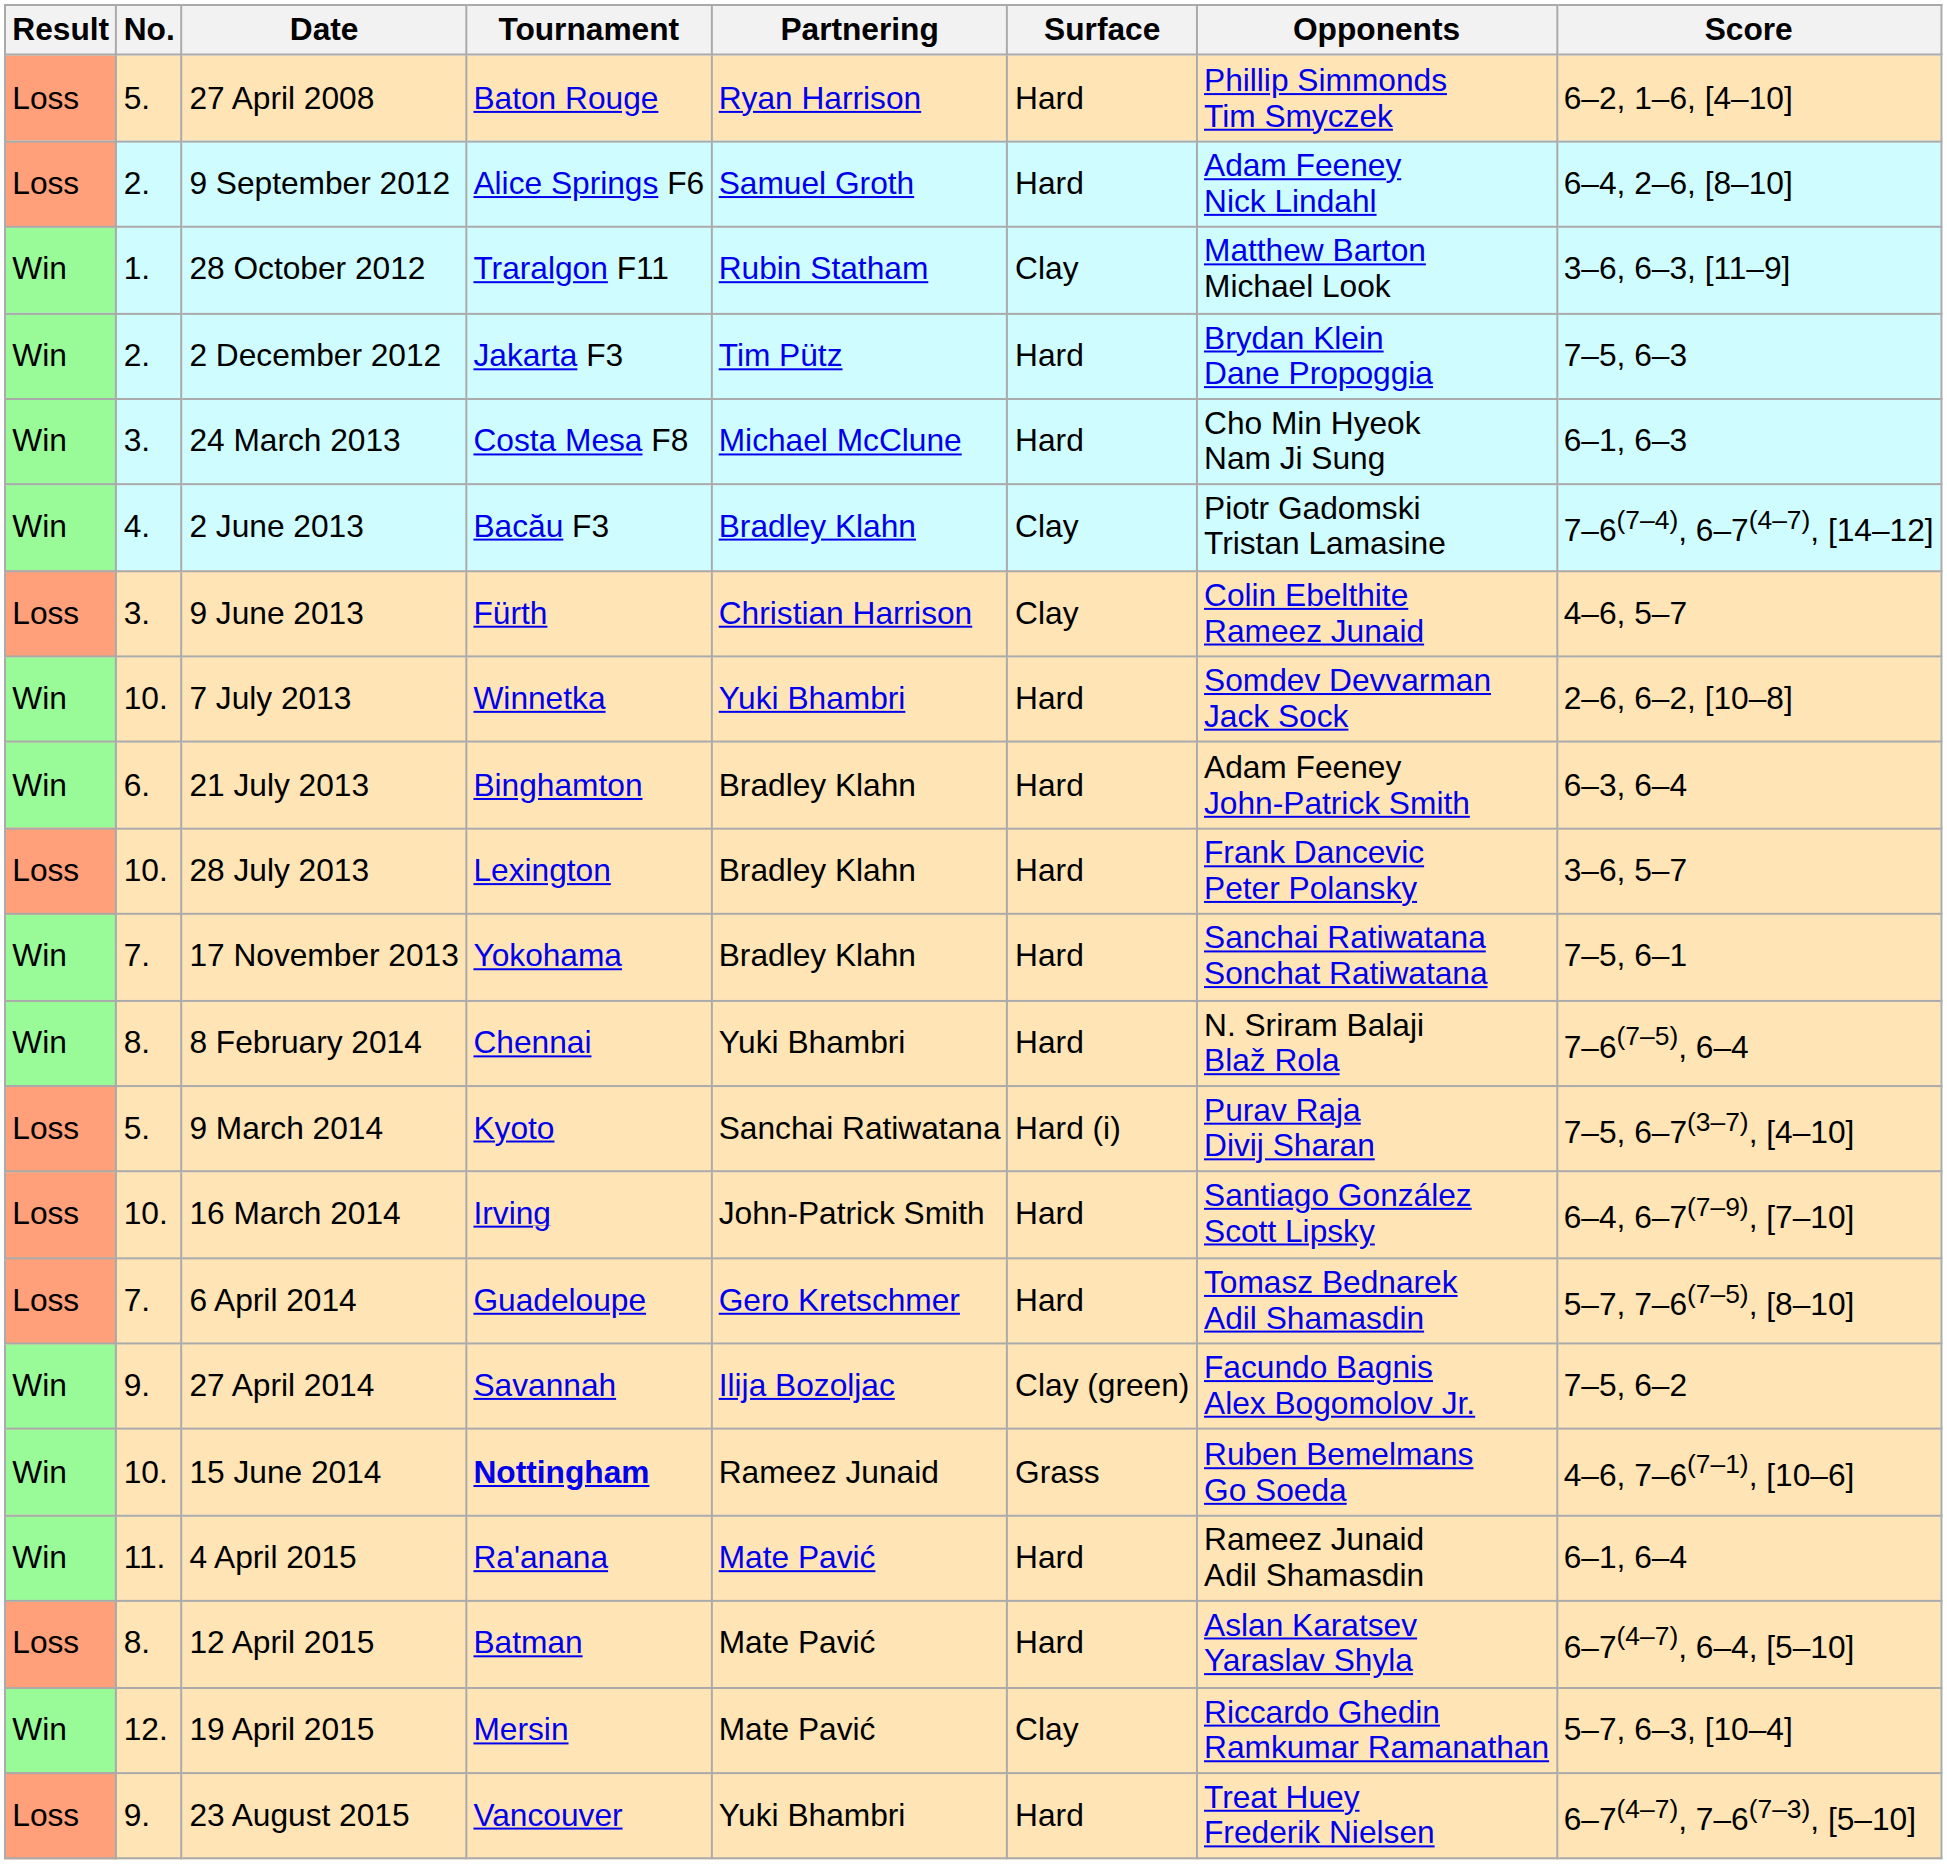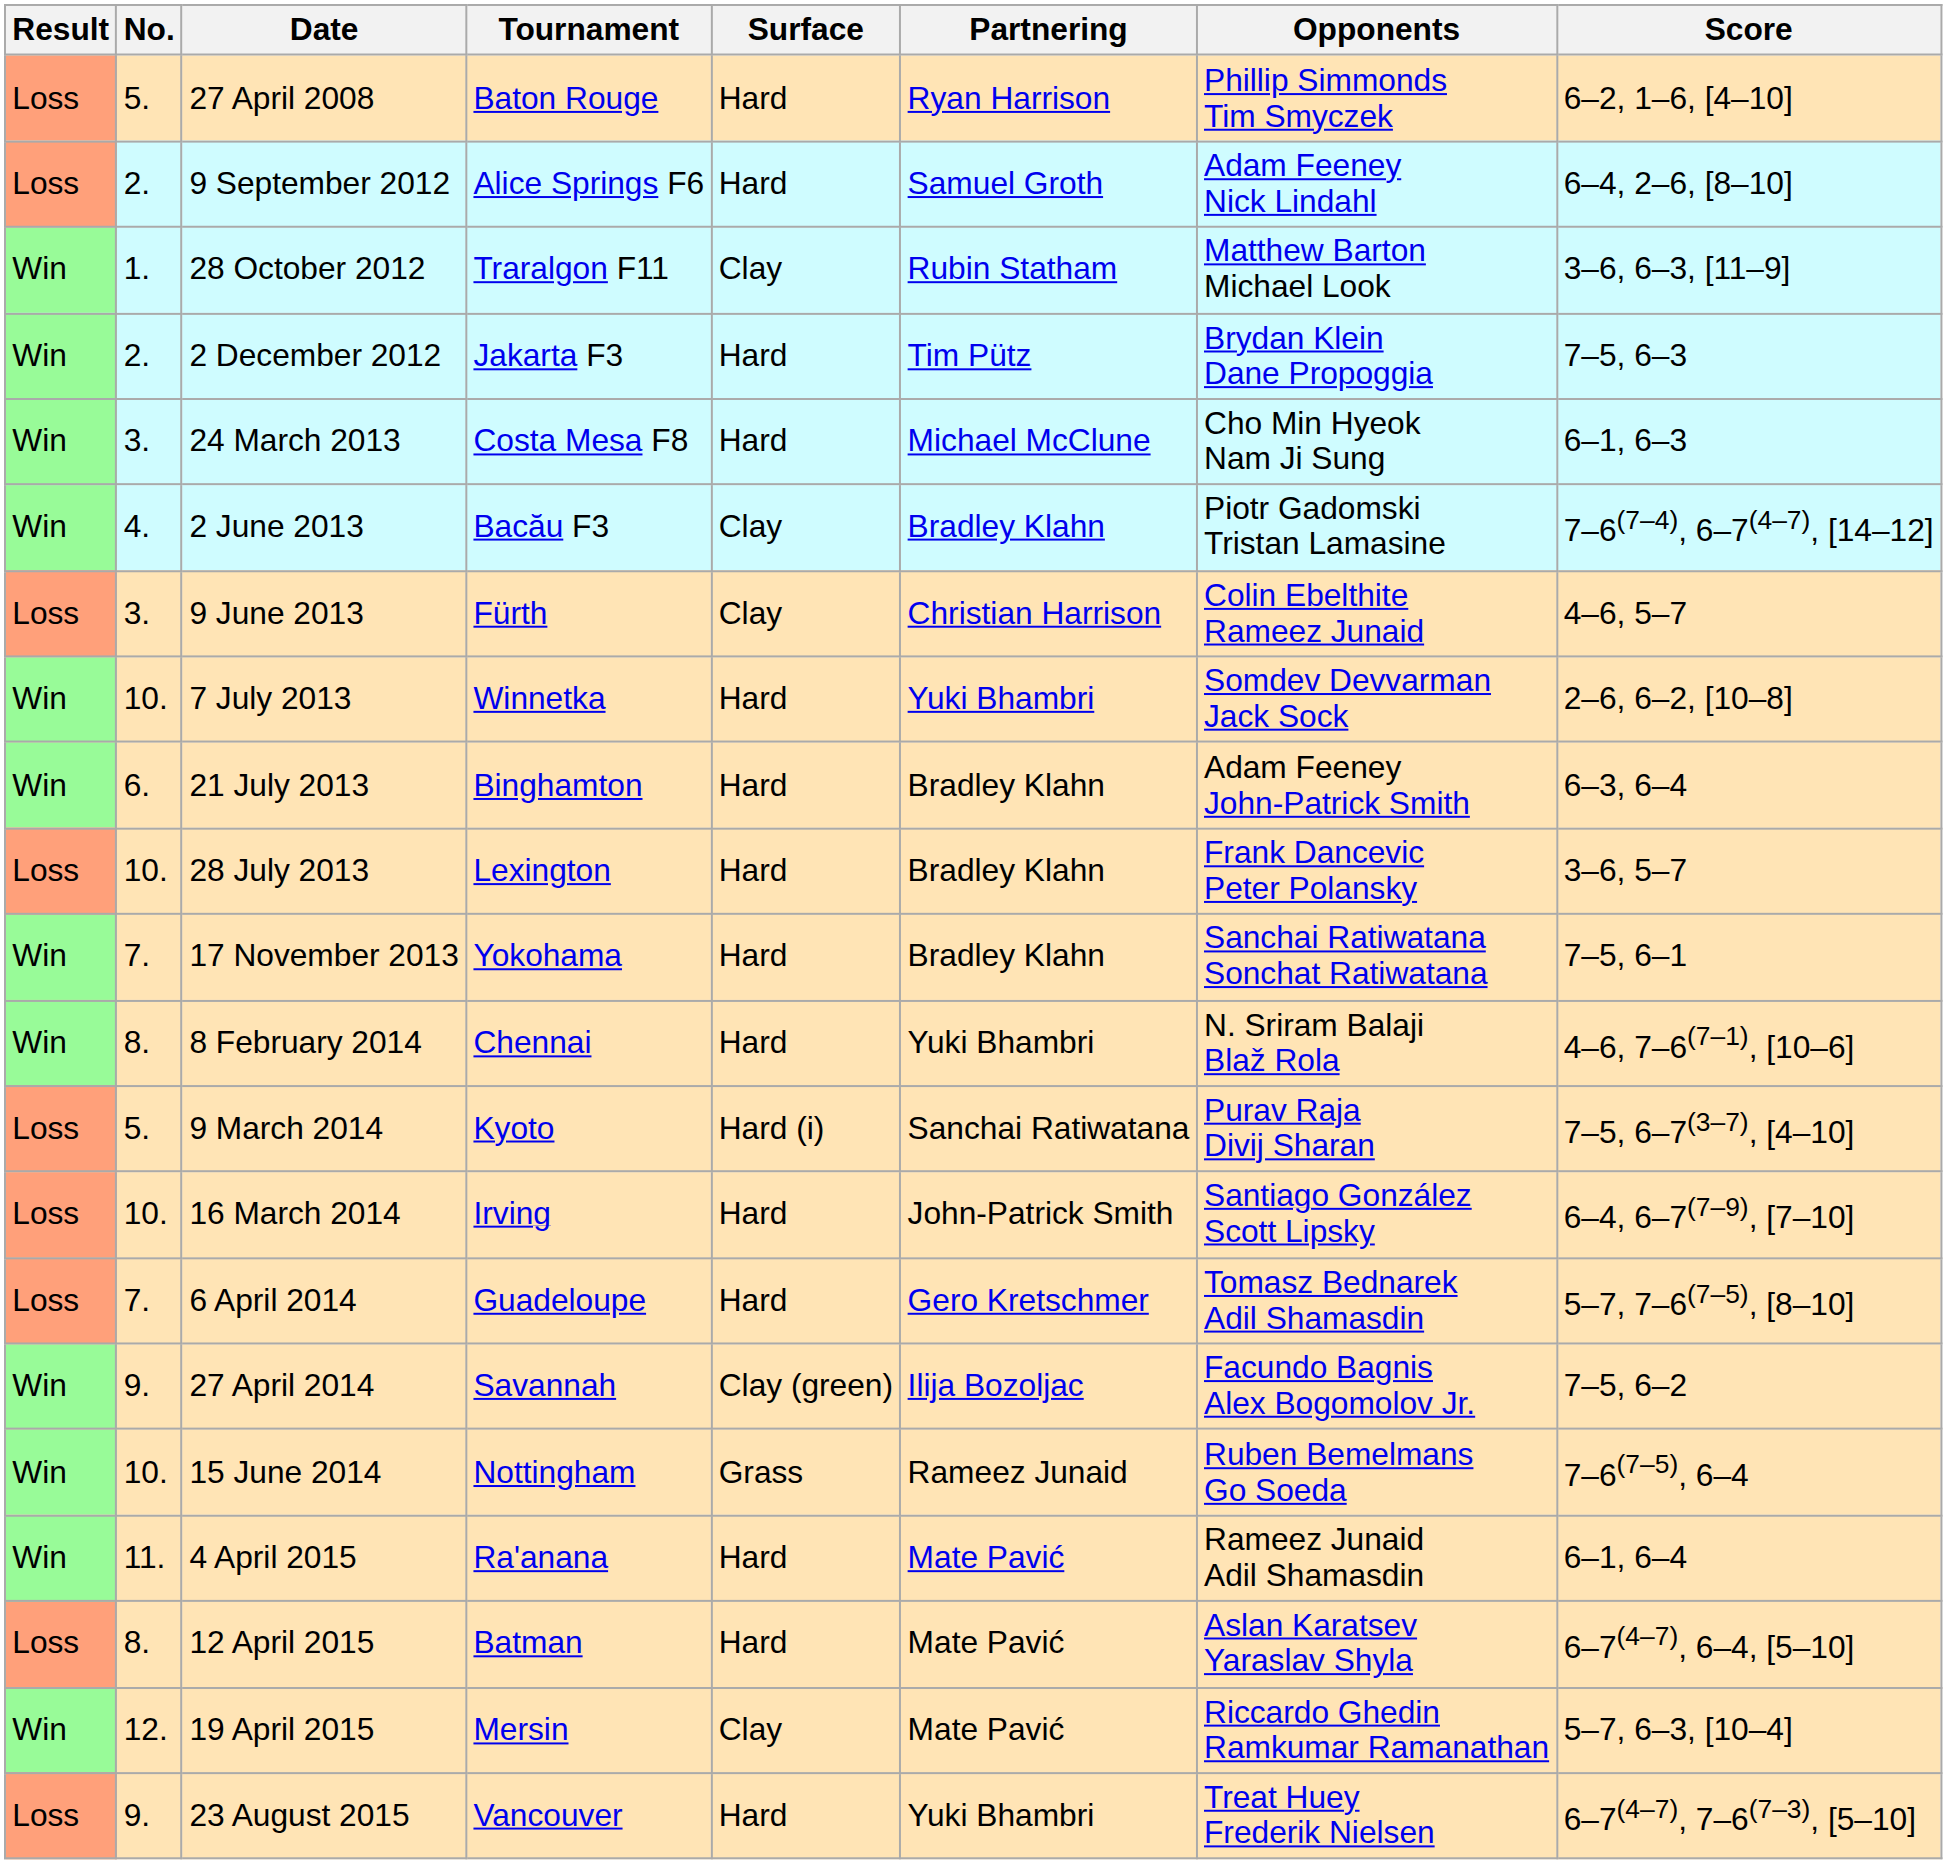 <table class="wikitable">
 <tr>
 <th>Result</th>
 <th>No.</th>
 <th>Date</th>
 <th>Tournament</th>
+<th>Surface</th>
 <th>Partnering</th>
-<th>Surface</th>
 <th>Opponents</th>
 <th>Score</th>
 </tr>
 <tr style="background:moccasin;">
 <td style="background:#ffa07a;">Loss</td>
 <td>5.</td>
 <td>27 April 2008</td>
 <td><a href='#'>Baton Rouge</a></td>
+<td>Hard</td>
 <td> <a href='#'>Ryan Harrison</a></td>
-<td>Hard</td>
 <td> <a href='#'>Phillip Simmonds</a> <br>  <a href='#'>Tim Smyczek</a></td>
 <td>6–2, 1–6, [4–10]</td>
 </tr>
 <tr style="background:#cffcff;">
 <td style="background:#ffa07a;">Loss</td>
 <td>2.</td>
 <td>9 September 2012</td>
 <td><a href='#'>Alice Springs</a> F6</td>
+<td>Hard</td>
 <td> <a href='#'>Samuel Groth</a></td>
-<td>Hard</td>
 <td> <a href='#'>Adam Feeney</a> <br>  <a href='#'>Nick Lindahl</a></td>
 <td>6–4, 2–6, [8–10]</td>
 </tr>
 <tr style="background:#cffcff;">
 <td style="background:#98fb98;">Win</td>
 <td>1.</td>
 <td>28 October 2012</td>
 <td><a href='#'>Traralgon</a> F11</td>
+<td>Clay</td>
 <td> <a href='#'>Rubin Statham</a></td>
-<td>Clay</td>
 <td> <a href='#'>Matthew Barton</a> <br>  Michael Look</td>
 <td>3–6, 6–3, [11–9]</td>
 </tr>
 <tr style="background:#cffcff;">
 <td style="background:#98fb98;">Win</td>
 <td>2.</td>
 <td>2 December 2012</td>
 <td><a href='#'>Jakarta</a> F3</td>
+<td>Hard</td>
 <td> <a href='#'>Tim Pütz</a></td>
-<td>Hard</td>
 <td> <a href='#'>Brydan Klein</a> <br>  <a href='#'>Dane Propoggia</a></td>
 <td>7–5, 6–3</td>
 </tr>
 <tr style="background:#cffcff;">
 <td style="background:#98fb98;">Win</td>
 <td>3.</td>
 <td>24 March 2013</td>
 <td><a href='#'>Costa Mesa</a> F8</td>
+<td>Hard</td>
 <td> <a href='#'>Michael McClune</a></td>
-<td>Hard</td>
 <td> Cho Min Hyeok <br>  Nam Ji Sung</td>
 <td>6–1, 6–3</td>
 </tr>
 <tr style="background:#cffcff;">
 <td style="background:#98fb98;">Win</td>
 <td>4.</td>
 <td>2 June 2013</td>
 <td><a href='#'>Bacău</a> F3</td>
+<td>Clay</td>
 <td> <a href='#'>Bradley Klahn</a></td>
-<td>Clay</td>
 <td> Piotr Gadomski <br>  Tristan Lamasine</td>
 <td>7–6<sup>(7–4)</sup>, 6–7<sup>(4–7)</sup>, [14–12]</td>
 </tr>
 <tr style="background:moccasin;">
 <td style="background:#ffa07a;">Loss</td>
 <td>3.</td>
 <td>9 June 2013</td>
 <td><a href='#'>Fürth</a></td>
+<td>Clay</td>
 <td> <a href='#'>Christian Harrison</a></td>
-<td>Clay</td>
 <td> <a href='#'>Colin Ebelthite</a> <br>  <a href='#'>Rameez Junaid</a></td>
 <td>4–6, 5–7</td>
 </tr>
 <tr style="background:moccasin;">
 <td style="background:#98fb98;">Win</td>
 <td>10.</td>
 <td>7 July 2013</td>
 <td><a href='#'>Winnetka</a></td>
+<td>Hard</td>
 <td> <a href='#'>Yuki Bhambri</a></td>
-<td>Hard</td>
 <td> <a href='#'>Somdev Devvarman</a> <br>  <a href='#'>Jack Sock</a></td>
 <td>2–6, 6–2, [10–8]</td>
 </tr>
 <tr style="background:moccasin;">
 <td style="background:#98fb98;">Win</td>
 <td>6.</td>
 <td>21 July 2013</td>
 <td><a href='#'>Binghamton</a></td>
+<td>Hard</td>
 <td> Bradley Klahn</td>
-<td>Hard</td>
 <td> Adam Feeney <br>  <a href='#'>John-Patrick Smith</a></td>
 <td>6–3, 6–4</td>
 </tr>
 <tr style="background:moccasin;">
 <td style="background:#ffa07a;">Loss</td>
 <td>10.</td>
 <td>28 July 2013</td>
 <td><a href='#'>Lexington</a></td>
+<td>Hard</td>
 <td> Bradley Klahn</td>
-<td>Hard</td>
 <td> <a href='#'>Frank Dancevic</a> <br>  <a href='#'>Peter Polansky</a></td>
 <td>3–6, 5–7</td>
 </tr>
 <tr style="background:moccasin;">
 <td style="background:#98fb98;">Win</td>
 <td>7.</td>
 <td>17 November 2013</td>
 <td><a href='#'>Yokohama</a></td>
+<td>Hard</td>
 <td> Bradley Klahn</td>
-<td>Hard</td>
 <td> <a href='#'>Sanchai Ratiwatana</a> <br>  <a href='#'>Sonchat Ratiwatana</a></td>
 <td>7–5, 6–1</td>
 </tr>
 <tr style="background:moccasin;">
 <td style="background:#98fb98;">Win</td>
 <td>8.</td>
 <td>8 February 2014</td>
 <td><a href='#'>Chennai</a></td>
+<td>Hard</td>
 <td> Yuki Bhambri</td>
-<td>Hard</td>
 <td> N. Sriram Balaji <br>  <a href='#'>Blaž Rola</a></td>
-<td>7–6<sup>(7–5)</sup>, 6–4</td>
+<td>4–6, 7–6<sup>(7–1)</sup>, [10–6]</td>
 </tr>
 <tr style="background:moccasin;">
 <td style="background:#ffa07a;">Loss</td>
 <td>5.</td>
 <td>9 March 2014</td>
 <td><a href='#'>Kyoto</a></td>
+<td>Hard (i)</td>
 <td> Sanchai Ratiwatana</td>
-<td>Hard (i)</td>
 <td> <a href='#'>Purav Raja</a> <br>  <a href='#'>Divij Sharan</a></td>
 <td>7–5, 6–7<sup>(3–7)</sup>, [4–10]</td>
 </tr>
 <tr style="background:moccasin;">
 <td style="background:#ffa07a;">Loss</td>
 <td>10.</td>
 <td>16 March 2014</td>
 <td><a href='#'>Irving</a></td>
+<td>Hard</td>
 <td> John-Patrick Smith</td>
-<td>Hard</td>
 <td> <a href='#'>Santiago González</a> <br>  <a href='#'>Scott Lipsky</a></td>
 <td>6–4, 6–7<sup>(7–9)</sup>, [7–10]</td>
 </tr>
 <tr style="background:moccasin;">
 <td style="background:#ffa07a;">Loss</td>
 <td>7.</td>
 <td>6 April 2014</td>
 <td><a href='#'>Guadeloupe</a></td>
+<td>Hard</td>
 <td> <a href='#'>Gero Kretschmer</a></td>
-<td>Hard</td>
 <td> <a href='#'>Tomasz Bednarek</a> <br>  <a href='#'>Adil Shamasdin</a></td>
 <td>5–7, 7–6<sup>(7–5)</sup>, [8–10]</td>
 </tr>
 <tr style="background:moccasin;">
 <td style="background:#98fb98;">Win</td>
 <td>9.</td>
 <td>27 April 2014</td>
 <td><a href='#'>Savannah</a></td>
+<td>Clay (green)</td>
 <td> <a href='#'>Ilija Bozoljac</a></td>
-<td>Clay (green)</td>
 <td> <a href='#'>Facundo Bagnis</a> <br>  <a href='#'>Alex Bogomolov Jr.</a></td>
 <td>7–5, 6–2</td>
 </tr>
 <tr style="background:moccasin;">
 <td style="background:#98fb98;">Win</td>
 <td>10.</td>
 <td>15 June 2014</td>
-<td><strong><a href='#'>Nottingham</a></strong></td>
+<td><a href='#'>Nottingham</a></td>
+<td>Grass</td>
 <td> Rameez Junaid</td>
-<td>Grass</td>
 <td> <a href='#'>Ruben Bemelmans</a> <br>  <a href='#'>Go Soeda</a></td>
-<td>4–6, 7–6<sup>(7–1)</sup>, [10–6]</td>
+<td>7–6<sup>(7–5)</sup>, 6–4</td>
 </tr>
 <tr style="background:moccasin;">
 <td style="background:#98fb98;">Win</td>
 <td>11.</td>
 <td>4 April 2015</td>
 <td><a href='#'>Ra'anana</a></td>
+<td>Hard</td>
 <td> <a href='#'>Mate Pavić</a></td>
-<td>Hard</td>
 <td> Rameez Junaid <br>  Adil Shamasdin</td>
 <td>6–1, 6–4</td>
 </tr>
 <tr style="background:moccasin;">
 <td style="background:#ffa07a;">Loss</td>
 <td>8.</td>
 <td>12 April 2015</td>
 <td><a href='#'>Batman</a></td>
+<td>Hard</td>
 <td> Mate Pavić</td>
-<td>Hard</td>
 <td> <a href='#'>Aslan Karatsev</a> <br>  <a href='#'>Yaraslav Shyla</a></td>
 <td>6–7<sup>(4–7)</sup>, 6–4, [5–10]</td>
 </tr>
 <tr style="background:moccasin;">
 <td style="background:#98fb98;">Win</td>
 <td>12.</td>
 <td>19 April 2015</td>
 <td><a href='#'>Mersin</a></td>
+<td>Clay</td>
 <td> Mate Pavić</td>
-<td>Clay</td>
 <td> <a href='#'>Riccardo Ghedin</a> <br>  <a href='#'>Ramkumar Ramanathan</a></td>
 <td>5–7, 6–3, [10–4]</td>
 </tr>
 <tr style="background:moccasin;">
 <td style="background:#ffa07a;">Loss</td>
 <td>9.</td>
 <td>23 August 2015</td>
 <td><a href='#'>Vancouver</a></td>
+<td>Hard</td>
 <td> Yuki Bhambri</td>
-<td>Hard</td>
 <td> <a href='#'>Treat Huey</a> <br>  <a href='#'>Frederik Nielsen</a></td>
 <td>6–7<sup>(4–7)</sup>, 7–6<sup>(7–3)</sup>, [5–10]</td>
 </tr>
 </table>
